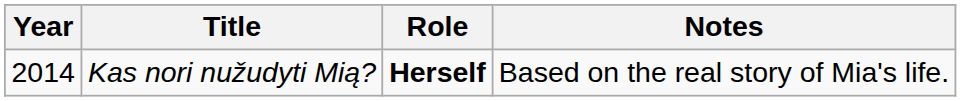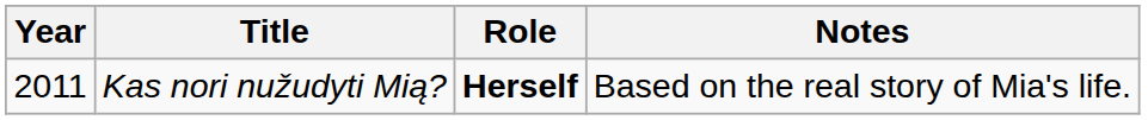 <table class="wikitable">
 <tr>
 <th>Year</th>
 <th>Title</th>
 <th>Role</th>
 <th>Notes</th>
 </tr>
 <tr>
-<td>2014</td>
+<td>2011</td>
 <td><em>Kas nori nužudyti Mią?</em></td>
 <td><strong>Herself</strong></td>
 <td>Based on the real story of Mia's life.</td>
 </tr>
 </table>
